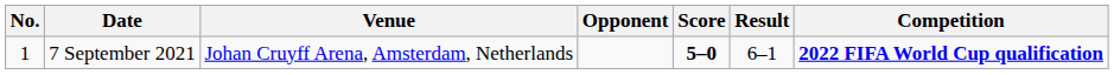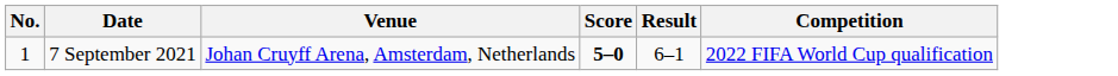 <table class="wikitable sortable">
 <tr>
 <th scope="col">No.</th>
 <th scope="col">Date</th>
 <th scope="col">Venue</th>
-<th scope="col">Opponent</th>
 <th scope="col">Score</th>
 <th scope="col">Result</th>
 <th scope="col">Competition</th>
 </tr>
 <tr>
 <td align="center">1</td>
 <td>7 September 2021</td>
 <td><a href='#'>Johan Cruyff Arena</a>, <a href='#'>Amsterdam</a>, Netherlands</td>
-<td></td>
 <td align="center"><strong>5–0</strong></td>
 <td align="center">6–1</td>
-<td><strong><a href='#'>2022 FIFA World Cup qualification</a></strong></td>
+<td><a href='#'>2022 FIFA World Cup qualification</a></td>
 </tr>
 </table>
